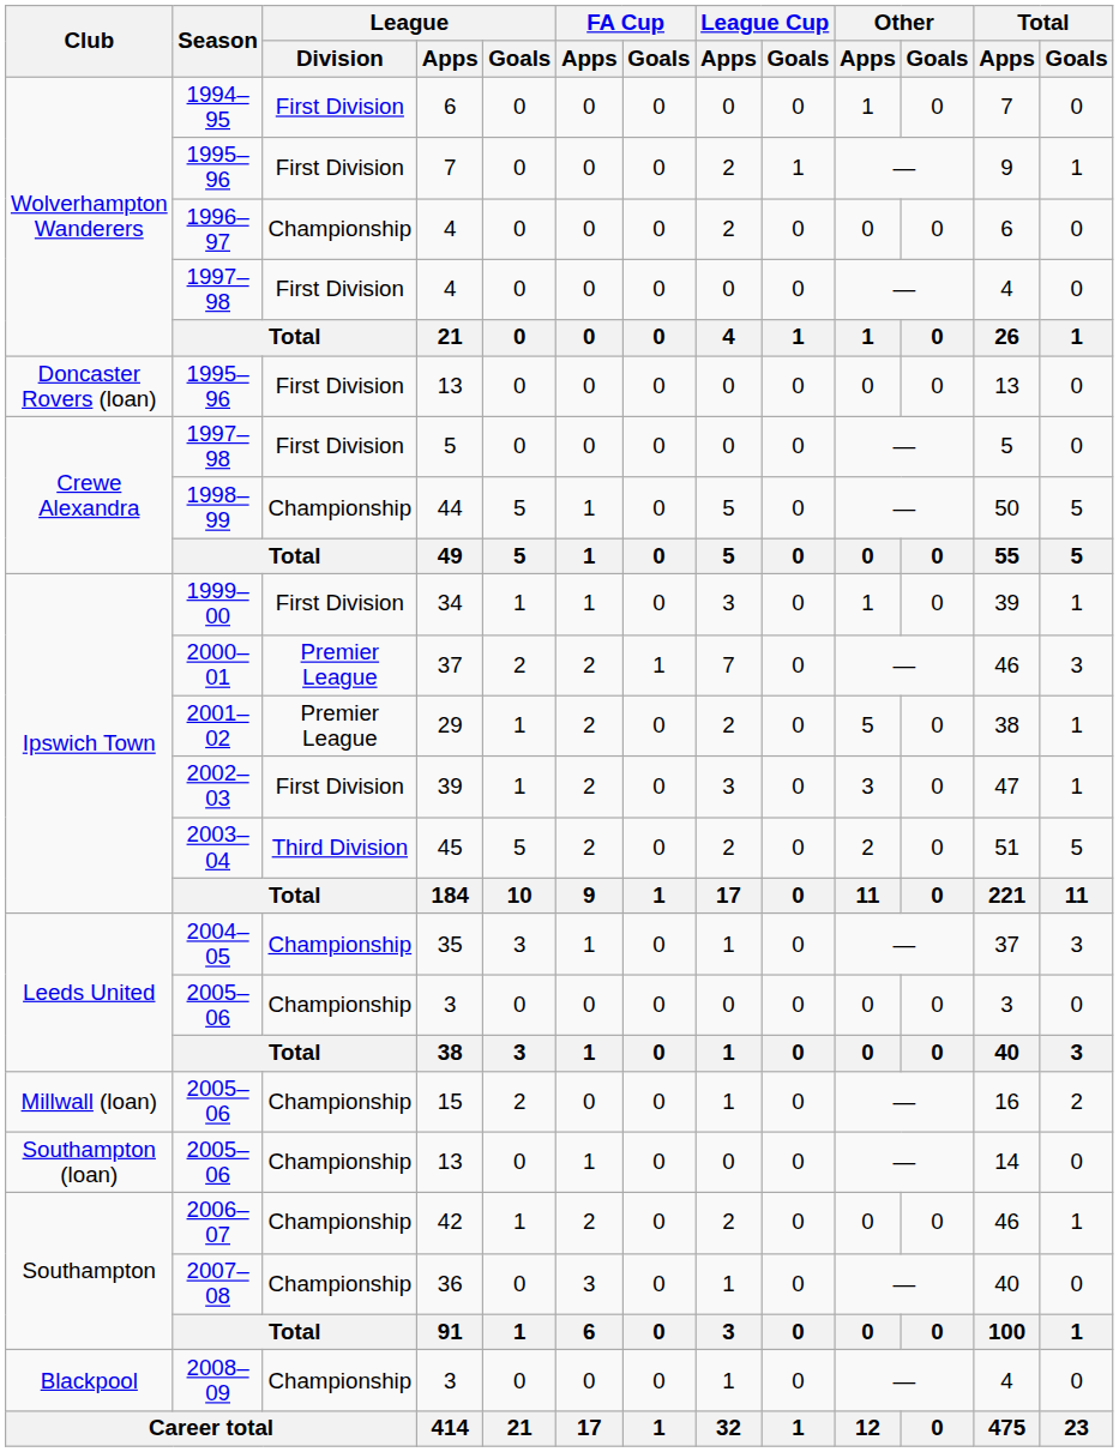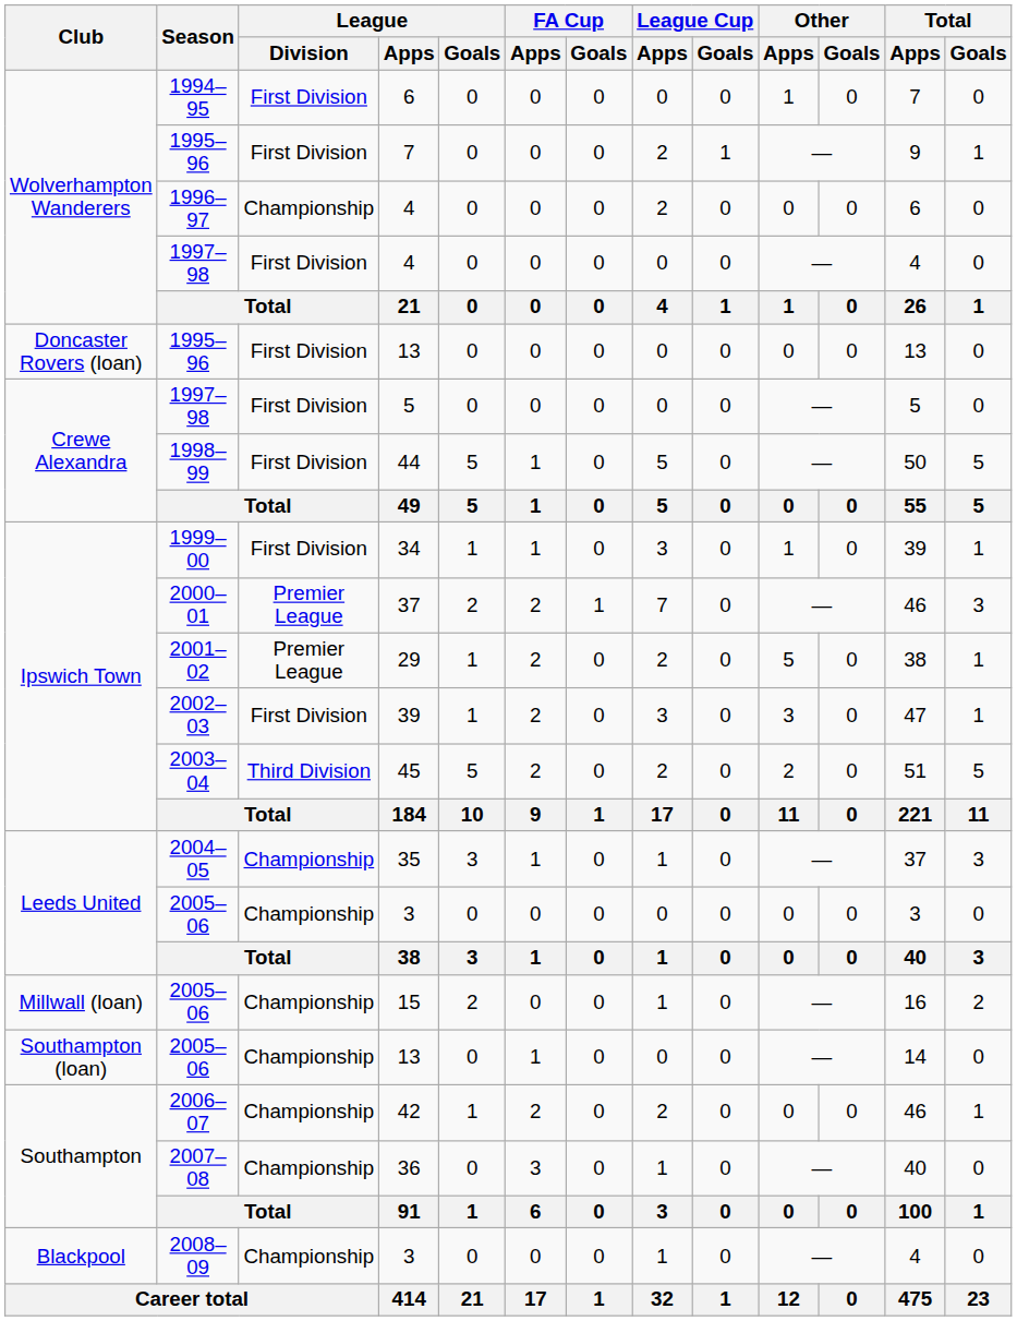 <table class=wikitable style="text-align:center;">
 <tr>
 <th rowspan=2>Club</th>
 <th rowspan=2>Season</th>
 <th colspan=3>League</th>
 <th colspan=2><a href='#'>FA Cup</a></th>
 <th colspan=2><a href='#'>League Cup</a></th>
 <th colspan=2>Other</th>
 <th colspan=2>Total</th>
 </tr>
 <tr>
 <th>Division</th>
 <th>Apps</th>
 <th>Goals</th>
 <th>Apps</th>
 <th>Goals</th>
 <th>Apps</th>
 <th>Goals</th>
 <th>Apps</th>
 <th>Goals</th>
 <th>Apps</th>
 <th>Goals</th>
 </tr>
 <tr>
 <td rowspan=5><a href='#'>Wolverhampton Wanderers</a></td>
 <td><a href='#'>1994–95</a></td>
 <td><a href='#'>First Division</a></td>
 <td>6</td>
 <td>0</td>
 <td>0</td>
 <td>0</td>
 <td>0</td>
 <td>0</td>
 <td>1</td>
 <td>0</td>
 <td>7</td>
 <td>0</td>
 </tr>
 <tr>
 <td><a href='#'>1995–96</a></td>
 <td>First Division</td>
 <td>7</td>
 <td>0</td>
 <td>0</td>
 <td>0</td>
 <td>2</td>
 <td>1</td>
 <td colspan="2">—</td>
 <td>9</td>
 <td>1</td>
 </tr>
 <tr>
 <td><a href='#'>1996–97</a></td>
 <td>Championship</td>
 <td>4</td>
 <td>0</td>
 <td>0</td>
 <td>0</td>
 <td>2</td>
 <td>0</td>
 <td>0</td>
 <td>0</td>
 <td>6</td>
 <td>0</td>
 </tr>
 <tr>
 <td><a href='#'>1997–98</a></td>
 <td>First Division</td>
 <td>4</td>
 <td>0</td>
 <td>0</td>
 <td>0</td>
 <td>0</td>
 <td>0</td>
 <td colspan="2">—</td>
 <td>4</td>
 <td>0</td>
 </tr>
 <tr>
 <th colspan="2">Total</th>
 <th>21</th>
 <th>0</th>
 <th>0</th>
 <th>0</th>
 <th>4</th>
 <th>1</th>
 <th>1</th>
 <th>0</th>
 <th>26</th>
 <th>1</th>
 </tr>
 <tr>
 <td><a href='#'>Doncaster Rovers</a> (loan)</td>
 <td><a href='#'>1995–96</a></td>
 <td>First Division</td>
 <td>13</td>
 <td>0</td>
 <td>0</td>
 <td>0</td>
 <td>0</td>
 <td>0</td>
 <td>0</td>
 <td>0</td>
 <td>13</td>
 <td>0</td>
 </tr>
 <tr>
 <td rowspan=3><a href='#'>Crewe Alexandra</a></td>
 <td><a href='#'>1997–98</a></td>
 <td>First Division</td>
 <td>5</td>
 <td>0</td>
 <td>0</td>
 <td>0</td>
 <td>0</td>
 <td>0</td>
 <td colspan="2">—</td>
 <td>5</td>
 <td>0</td>
 </tr>
 <tr>
 <td><a href='#'>1998–99</a></td>
-<td>Championship</td>
+<td>First Division</td>
 <td>44</td>
 <td>5</td>
 <td>1</td>
 <td>0</td>
 <td>5</td>
 <td>0</td>
 <td colspan="2">—</td>
 <td>50</td>
 <td>5</td>
 </tr>
 <tr>
 <th colspan="2">Total</th>
 <th>49</th>
 <th>5</th>
 <th>1</th>
 <th>0</th>
 <th>5</th>
 <th>0</th>
 <th>0</th>
 <th>0</th>
 <th>55</th>
 <th>5</th>
 </tr>
 <tr>
 <td rowspan=6><a href='#'>Ipswich Town</a></td>
 <td><a href='#'>1999–00</a></td>
 <td>First Division</td>
 <td>34</td>
 <td>1</td>
 <td>1</td>
 <td>0</td>
 <td>3</td>
 <td>0</td>
 <td>1</td>
 <td>0</td>
 <td>39</td>
 <td>1</td>
 </tr>
 <tr>
 <td><a href='#'>2000–01</a></td>
 <td><a href='#'>Premier League</a></td>
 <td>37</td>
 <td>2</td>
 <td>2</td>
 <td>1</td>
 <td>7</td>
 <td>0</td>
 <td colspan="2">—</td>
 <td>46</td>
 <td>3</td>
 </tr>
 <tr>
 <td><a href='#'>2001–02</a></td>
 <td>Premier League</td>
 <td>29</td>
 <td>1</td>
 <td>2</td>
 <td>0</td>
 <td>2</td>
 <td>0</td>
 <td>5</td>
 <td>0</td>
 <td>38</td>
 <td>1</td>
 </tr>
 <tr>
 <td><a href='#'>2002–03</a></td>
 <td>First Division</td>
 <td>39</td>
 <td>1</td>
 <td>2</td>
 <td>0</td>
 <td>3</td>
 <td>0</td>
 <td>3</td>
 <td>0</td>
 <td>47</td>
 <td>1</td>
 </tr>
 <tr>
 <td><a href='#'>2003–04</a></td>
 <td><a href='#'>Third Division</a></td>
 <td>45</td>
 <td>5</td>
 <td>2</td>
 <td>0</td>
 <td>2</td>
 <td>0</td>
 <td>2</td>
 <td>0</td>
 <td>51</td>
 <td>5</td>
 </tr>
 <tr>
 <th colspan="2">Total</th>
 <th>184</th>
 <th>10</th>
 <th>9</th>
 <th>1</th>
 <th>17</th>
 <th>0</th>
 <th>11</th>
 <th>0</th>
 <th>221</th>
 <th>11</th>
 </tr>
 <tr>
 <td rowspan=3><a href='#'>Leeds United</a></td>
 <td><a href='#'>2004–05</a></td>
 <td><a href='#'>Championship</a></td>
 <td>35</td>
 <td>3</td>
 <td>1</td>
 <td>0</td>
 <td>1</td>
 <td>0</td>
 <td colspan="2">—</td>
 <td>37</td>
 <td>3</td>
 </tr>
 <tr>
 <td><a href='#'>2005–06</a></td>
 <td>Championship</td>
 <td>3</td>
 <td>0</td>
 <td>0</td>
 <td>0</td>
 <td>0</td>
 <td>0</td>
 <td>0</td>
 <td>0</td>
 <td>3</td>
 <td>0</td>
 </tr>
 <tr>
 <th colspan="2">Total</th>
 <th>38</th>
 <th>3</th>
 <th>1</th>
 <th>0</th>
 <th>1</th>
 <th>0</th>
 <th>0</th>
 <th>0</th>
 <th>40</th>
 <th>3</th>
 </tr>
 <tr>
 <td><a href='#'>Millwall</a> (loan)</td>
 <td><a href='#'>2005–06</a></td>
 <td>Championship</td>
 <td>15</td>
 <td>2</td>
 <td>0</td>
 <td>0</td>
 <td>1</td>
 <td>0</td>
 <td colspan="2">—</td>
 <td>16</td>
 <td>2</td>
 </tr>
 <tr>
 <td><a href='#'>Southampton</a> (loan)</td>
 <td><a href='#'>2005–06</a></td>
 <td>Championship</td>
 <td>13</td>
 <td>0</td>
 <td>1</td>
 <td>0</td>
 <td>0</td>
 <td>0</td>
 <td colspan="2">—</td>
 <td>14</td>
 <td>0</td>
 </tr>
 <tr>
 <td rowspan=3>Southampton</td>
 <td><a href='#'>2006–07</a></td>
 <td>Championship</td>
 <td>42</td>
 <td>1</td>
 <td>2</td>
 <td>0</td>
 <td>2</td>
 <td>0</td>
 <td>0</td>
 <td>0</td>
 <td>46</td>
 <td>1</td>
 </tr>
 <tr>
 <td><a href='#'>2007–08</a></td>
 <td>Championship</td>
 <td>36</td>
 <td>0</td>
 <td>3</td>
 <td>0</td>
 <td>1</td>
 <td>0</td>
 <td colspan="2">—</td>
 <td>40</td>
 <td>0</td>
 </tr>
 <tr>
 <th colspan="2">Total</th>
 <th>91</th>
 <th>1</th>
 <th>6</th>
 <th>0</th>
 <th>3</th>
 <th>0</th>
 <th>0</th>
 <th>0</th>
 <th>100</th>
 <th>1</th>
 </tr>
 <tr>
 <td><a href='#'>Blackpool</a></td>
 <td><a href='#'>2008–09</a></td>
 <td>Championship</td>
 <td>3</td>
 <td>0</td>
 <td>0</td>
 <td>0</td>
 <td>1</td>
 <td>0</td>
 <td colspan="2">—</td>
 <td>4</td>
 <td>0</td>
 </tr>
 <tr>
 <th colspan=3>Career total</th>
 <th>414</th>
 <th>21</th>
 <th>17</th>
 <th>1</th>
 <th>32</th>
 <th>1</th>
 <th>12</th>
 <th>0</th>
 <th>475</th>
 <th>23</th>
 </tr>
 </table>
